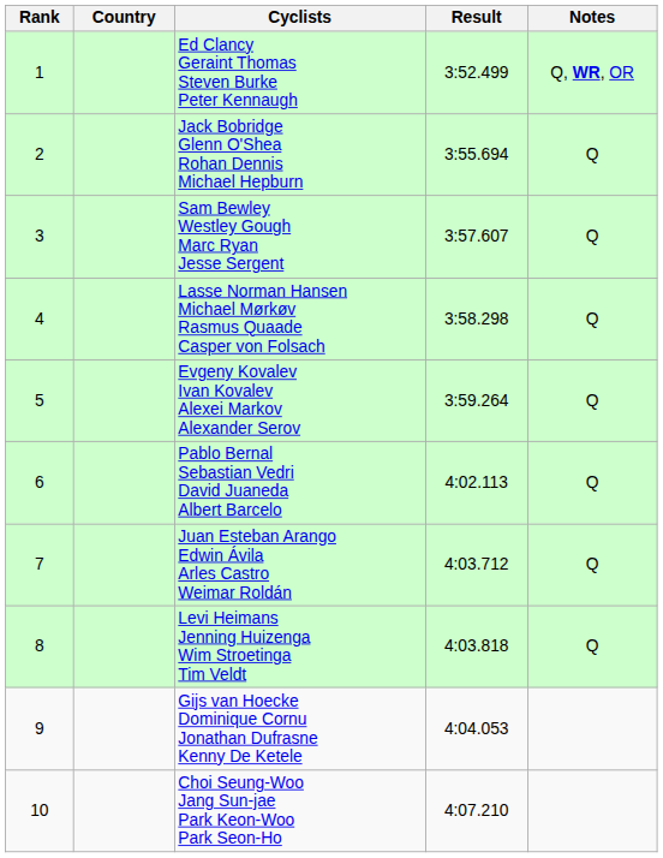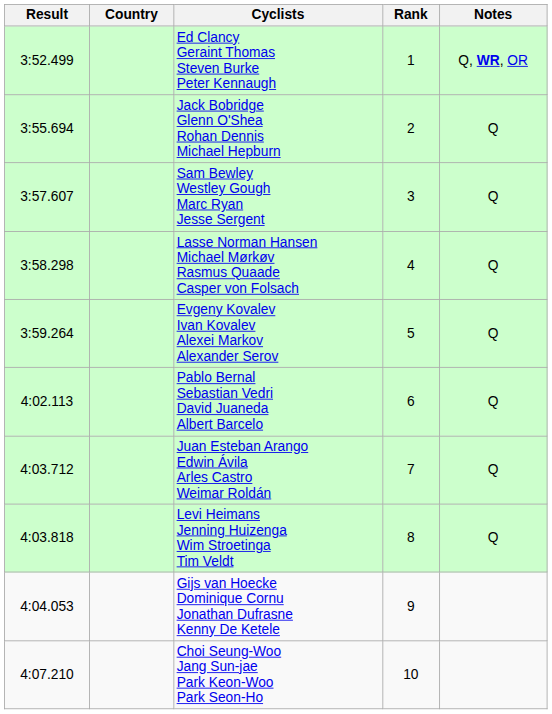 <table class="wikitable sortable" width=50% style="text-align:center;">
 <tr>
-<th>Rank</th>
+<th>Result</th>
 <th>Country</th>
 <th class="unsortable">Cyclists</th>
-<th>Result</th>
+<th>Rank</th>
 <th class="unsortable">Notes</th>
 </tr>
 <tr bgcolor=ccffcc>
-<td>1</td>
+<td>3:52.499</td>
 <td align="left"></td>
 <td align="left"><a href='#'>Ed Clancy</a><br><a href='#'>Geraint Thomas</a><br><a href='#'>Steven Burke</a><br><a href='#'>Peter Kennaugh</a></td>
-<td>3:52.499</td>
+<td>1</td>
 <td>Q, <strong><a href='#'>WR</a></strong>, <a href='#'>OR</a></td>
 </tr>
 <tr bgcolor=ccffcc>
-<td>2</td>
+<td>3:55.694</td>
 <td align="left"></td>
 <td align="left"><a href='#'>Jack Bobridge</a><br><a href='#'>Glenn O'Shea</a><br><a href='#'>Rohan Dennis</a><br><a href='#'>Michael Hepburn</a></td>
-<td>3:55.694</td>
+<td>2</td>
 <td>Q</td>
 </tr>
 <tr bgcolor=ccffcc>
-<td>3</td>
+<td>3:57.607</td>
 <td align="left"></td>
 <td align="left"><a href='#'>Sam Bewley</a><br><a href='#'>Westley Gough</a><br><a href='#'>Marc Ryan</a><br><a href='#'>Jesse Sergent</a></td>
-<td>3:57.607</td>
+<td>3</td>
 <td>Q</td>
 </tr>
 <tr bgcolor=ccffcc>
-<td>4</td>
+<td>3:58.298</td>
 <td align="left"></td>
 <td align="left"><a href='#'>Lasse Norman Hansen</a><br><a href='#'>Michael Mørkøv</a><br><a href='#'>Rasmus Quaade</a><br><a href='#'>Casper von Folsach</a></td>
-<td>3:58.298</td>
+<td>4</td>
 <td>Q</td>
 </tr>
 <tr bgcolor=ccffcc>
-<td>5</td>
+<td>3:59.264</td>
 <td align="left"></td>
 <td align="left"><a href='#'>Evgeny Kovalev</a><br><a href='#'>Ivan Kovalev</a><br><a href='#'>Alexei Markov</a><br><a href='#'>Alexander Serov</a></td>
-<td>3:59.264</td>
+<td>5</td>
 <td>Q</td>
 </tr>
 <tr bgcolor=ccffcc>
-<td>6</td>
+<td>4:02.113</td>
 <td align="left"></td>
 <td align="left"><a href='#'>Pablo Bernal</a><br><a href='#'>Sebastian Vedri</a><br><a href='#'>David Juaneda</a><br><a href='#'>Albert Barcelo</a></td>
-<td>4:02.113</td>
+<td>6</td>
 <td>Q</td>
 </tr>
 <tr bgcolor=ccffcc>
-<td>7</td>
+<td>4:03.712</td>
 <td align="left"></td>
 <td align="left"><a href='#'>Juan Esteban Arango</a><br><a href='#'>Edwin Ávila</a><br><a href='#'>Arles Castro</a><br><a href='#'>Weimar Roldán</a></td>
-<td>4:03.712</td>
+<td>7</td>
 <td>Q</td>
 </tr>
 <tr bgcolor=ccffcc>
-<td>8</td>
+<td>4:03.818</td>
 <td align="left"></td>
 <td align="left"><a href='#'>Levi Heimans</a><br><a href='#'>Jenning Huizenga</a><br><a href='#'>Wim Stroetinga</a><br><a href='#'>Tim Veldt</a></td>
-<td>4:03.818</td>
+<td>8</td>
 <td>Q</td>
 </tr>
 <tr>
-<td>9</td>
+<td>4:04.053</td>
 <td align="left"></td>
 <td align="left"><a href='#'>Gijs van Hoecke</a><br><a href='#'>Dominique Cornu</a><br><a href='#'>Jonathan Dufrasne</a><br><a href='#'>Kenny De Ketele</a></td>
-<td>4:04.053</td>
+<td>9</td>
 <td></td>
 </tr>
 <tr>
-<td>10</td>
+<td>4:07.210</td>
 <td align="left"></td>
 <td align="left"><a href='#'>Choi Seung-Woo</a><br><a href='#'>Jang Sun-jae</a><br><a href='#'>Park Keon-Woo</a><br><a href='#'>Park Seon-Ho</a></td>
-<td>4:07.210</td>
+<td>10</td>
 <td></td>
 </tr>
 </table>
